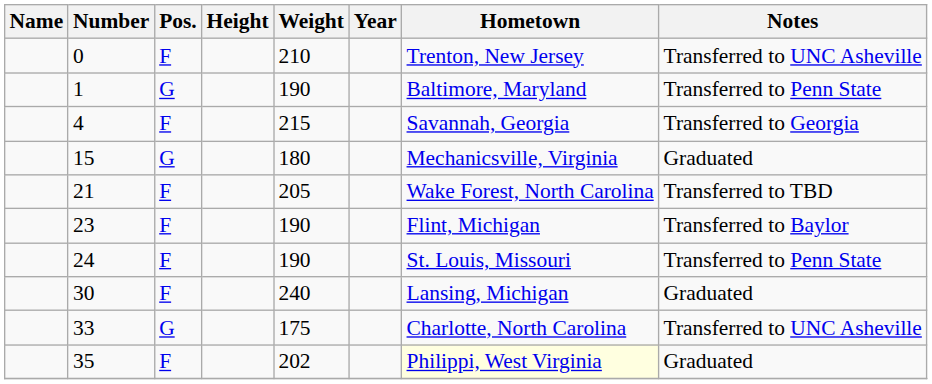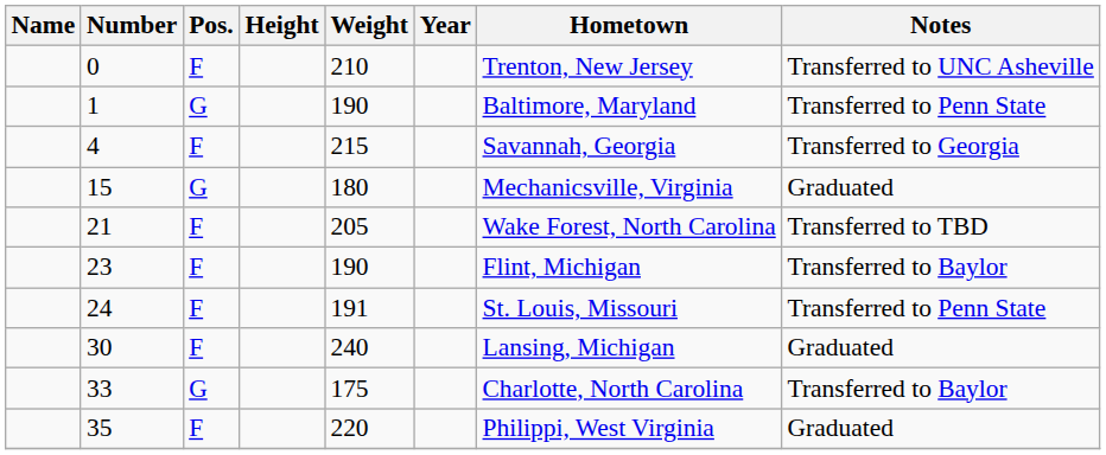 <table class="wikitable sortable" border="1">
 <tr>
 <th>Name</th>
 <th>Number</th>
 <th>Pos.</th>
 <th>Height</th>
 <th>Weight</th>
 <th>Year</th>
 <th>Hometown</th>
 <th class="unsortable">Notes</th>
 </tr>
 <tr>
 <td></td>
 <td>0</td>
 <td><a href='#'>F</a></td>
 <td></td>
 <td>210</td>
 <td></td>
 <td><a href='#'>Trenton, New Jersey</a></td>
 <td>Transferred to <a href='#'>UNC Asheville</a></td>
 </tr>
 <tr>
 <td></td>
 <td>1</td>
 <td><a href='#'>G</a></td>
 <td></td>
 <td>190</td>
 <td></td>
 <td><a href='#'>Baltimore, Maryland</a></td>
 <td>Transferred to <a href='#'>Penn State</a></td>
 </tr>
 <tr>
 <td></td>
 <td>4</td>
 <td><a href='#'>F</a></td>
 <td></td>
 <td>215</td>
 <td></td>
 <td><a href='#'>Savannah, Georgia</a></td>
 <td>Transferred to <a href='#'>Georgia</a></td>
 </tr>
 <tr>
 <td></td>
 <td>15</td>
 <td><a href='#'>G</a></td>
 <td></td>
 <td>180</td>
 <td></td>
 <td><a href='#'>Mechanicsville, Virginia</a></td>
 <td>Graduated</td>
 </tr>
 <tr>
 <td></td>
 <td>21</td>
 <td><a href='#'>F</a></td>
 <td></td>
 <td>205</td>
 <td></td>
 <td><a href='#'>Wake Forest, North Carolina</a></td>
 <td>Transferred to TBD</td>
 </tr>
 <tr>
 <td></td>
 <td>23</td>
 <td><a href='#'>F</a></td>
 <td></td>
 <td>190</td>
 <td></td>
 <td><a href='#'>Flint, Michigan</a></td>
 <td>Transferred to <a href='#'>Baylor</a></td>
 </tr>
 <tr>
 <td></td>
 <td>24</td>
 <td><a href='#'>F</a></td>
 <td></td>
-<td>190</td>
+<td>191</td>
 <td></td>
 <td><a href='#'>St. Louis, Missouri</a></td>
 <td>Transferred to <a href='#'>Penn State</a></td>
 </tr>
 <tr>
 <td></td>
 <td>30</td>
 <td><a href='#'>F</a></td>
 <td></td>
 <td>240</td>
 <td></td>
 <td><a href='#'>Lansing, Michigan</a></td>
 <td>Graduated</td>
 </tr>
 <tr>
 <td></td>
 <td>33</td>
 <td><a href='#'>G</a></td>
 <td></td>
 <td>175</td>
 <td></td>
 <td><a href='#'>Charlotte, North Carolina</a></td>
-<td>Transferred to <a href='#'>UNC Asheville</a></td>
+<td>Transferred to <a href='#'>Baylor</a></td>
 </tr>
 <tr>
 <td></td>
 <td>35</td>
 <td><a href='#'>F</a></td>
 <td></td>
-<td>202</td>
+<td>220</td>
 <td></td>
-<td style="background: lightyellow;"><a href='#'>Philippi, West Virginia</a></td>
+<td><a href='#'>Philippi, West Virginia</a></td>
 <td>Graduated</td>
 </tr>
 <tr>
 </tr>
 </table>
